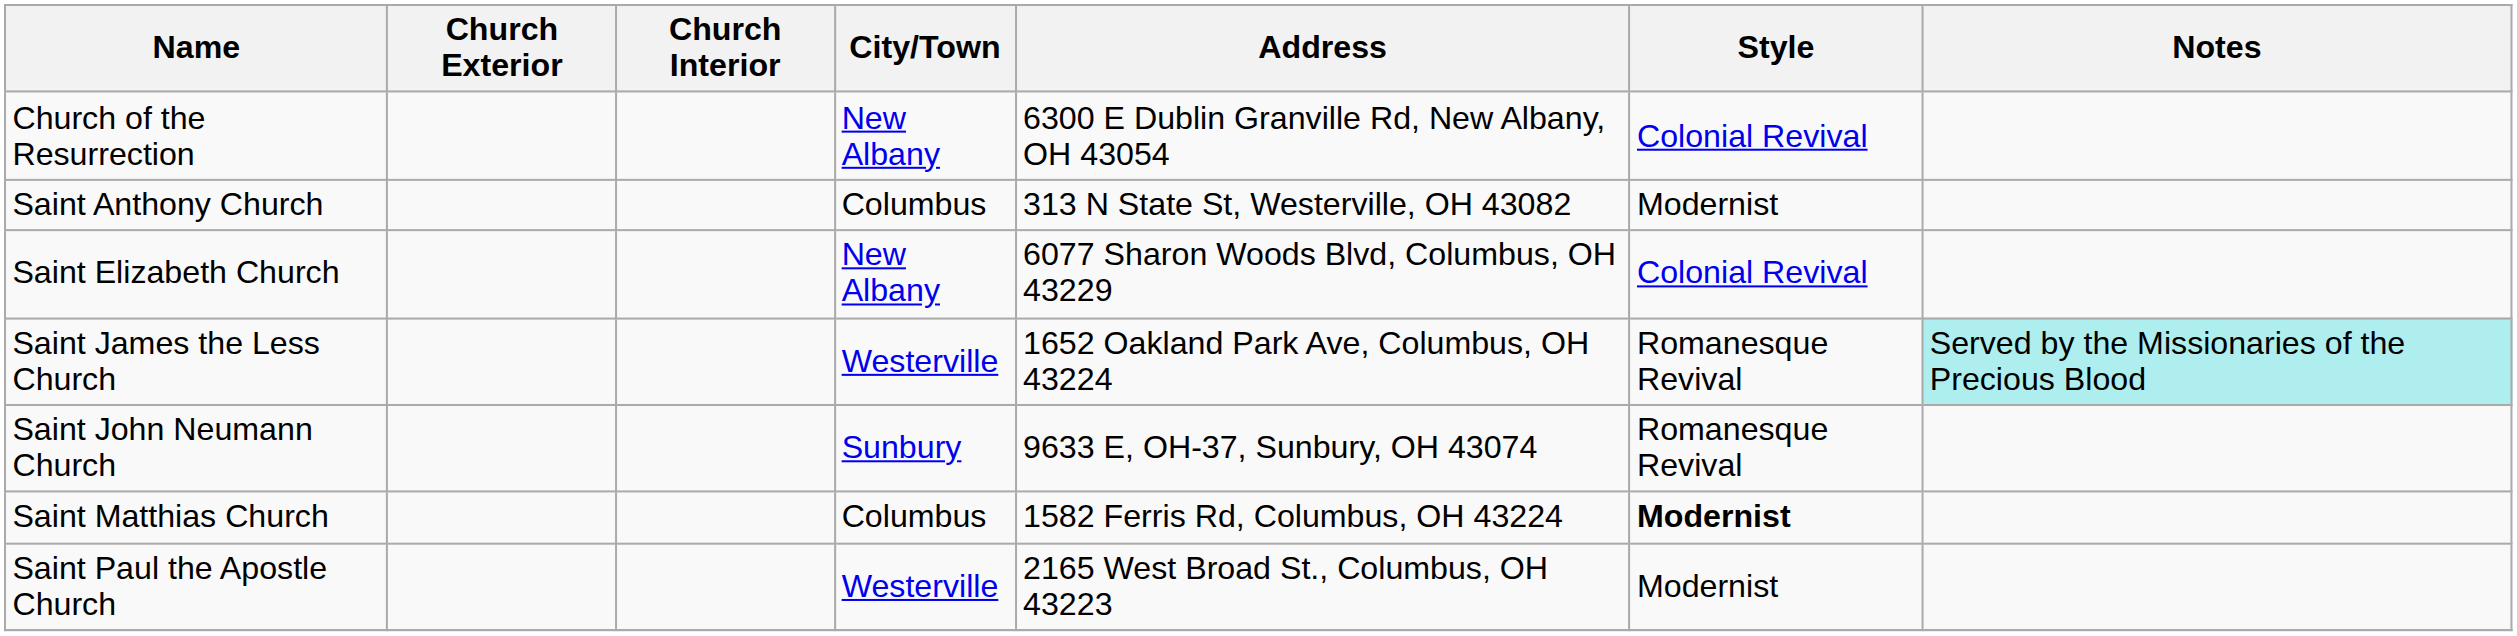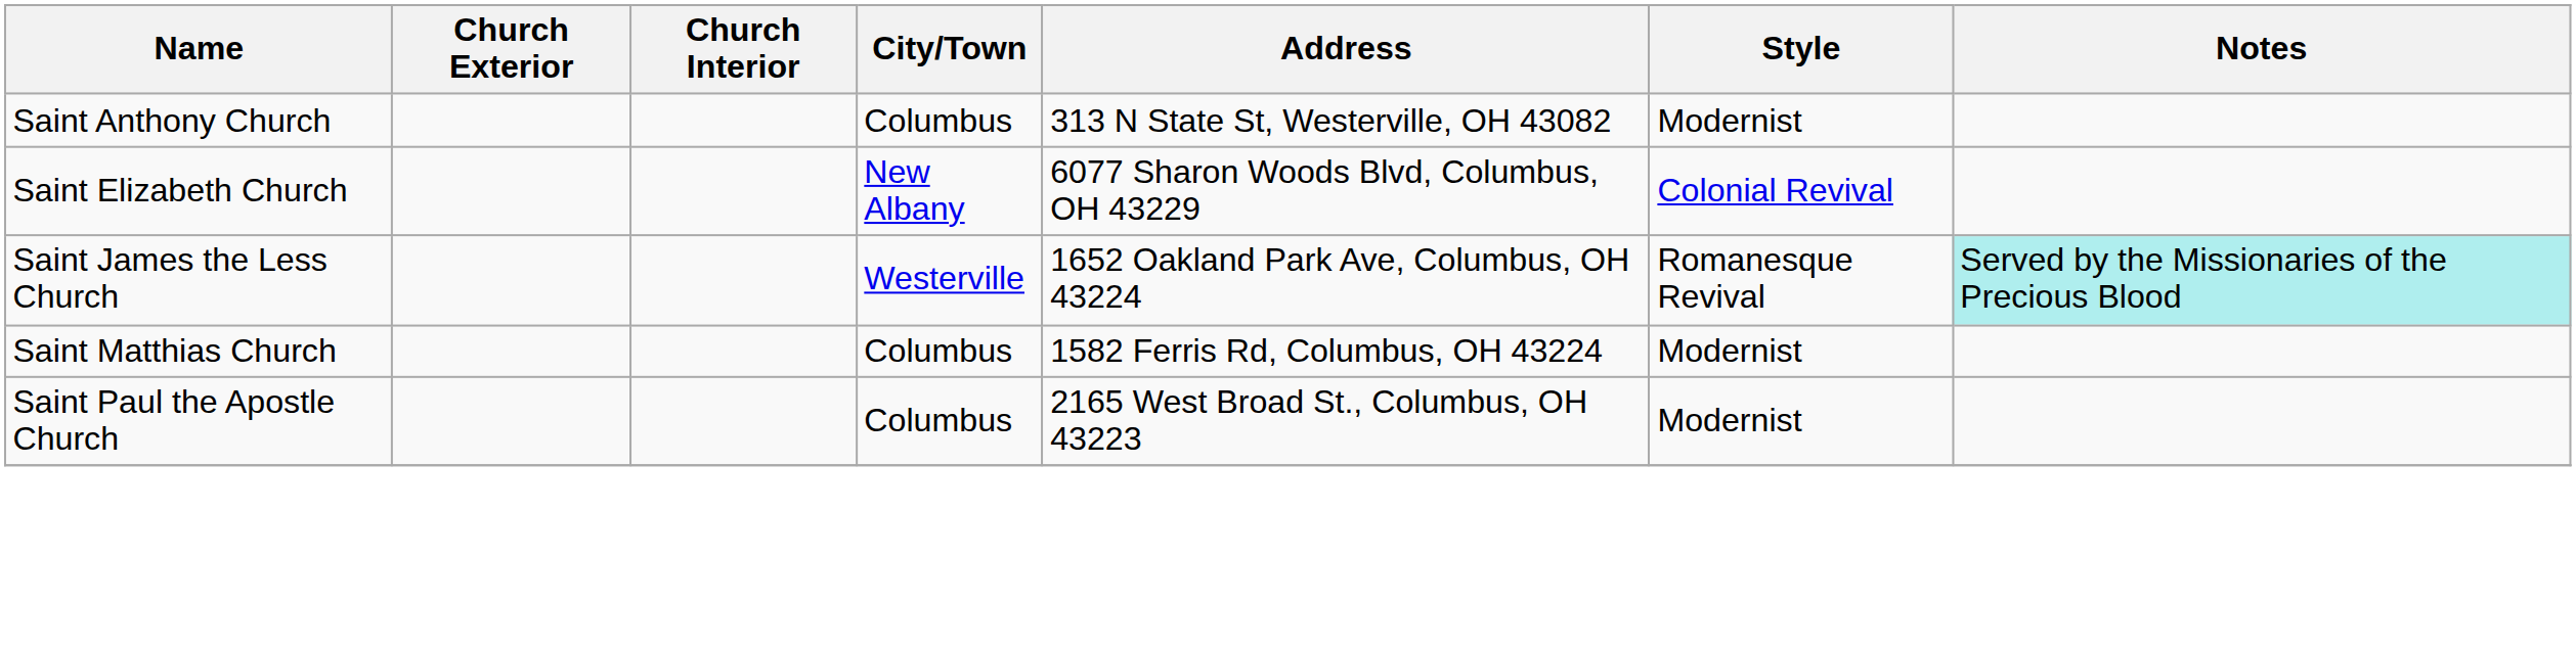 <table class="wikitable sortable">
 <tr>
 <th style="background:light gray; color:black">Name</th>
 <th class="unsortable" style="background:light gray; color:black">Church Exterior</th>
 <th class="unsortable" style="background:light gray; color:black">Church Interior</th>
 <th style="background:light gray; color:black">City/Town</th>
 <th class="unsortable" style="background:light gray; color:black">Address</th>
 <th style="background:light gray; color:black">Style</th>
 <th class="unsortable" style="background:light gray; color:black">Notes</th>
-</tr>
-<tr>
-<td>Church of the Resurrection</td>
-<td></td>
-<td></td>
-<td><a href='#'>New Albany</a></td>
-<td>6300 E Dublin Granville Rd, New Albany, OH 43054</td>
-<td><a href='#'>Colonial Revival</a></td>
-<td></td>
 </tr>
 <tr>
 <td>Saint Anthony Church</td>
 <td></td>
 <td></td>
 <td>Columbus</td>
 <td>313 N State St, Westerville, OH 43082</td>
 <td>Modernist</td>
 <td></td>
 </tr>
 <tr>
 <td>Saint Elizabeth Church</td>
 <td></td>
 <td></td>
 <td><a href='#'>New Albany</a></td>
 <td>6077 Sharon Woods Blvd, Columbus, OH 43229</td>
 <td><a href='#'>Colonial Revival</a></td>
 <td></td>
 </tr>
 <tr>
 <td>Saint James the Less Church</td>
 <td></td>
 <td></td>
 <td><a href='#'>Westerville</a></td>
 <td>1652 Oakland Park Ave, Columbus, OH 43224</td>
 <td>Romanesque Revival</td>
 <td style="background: paleturquoise;">Served by the Missionaries of the Precious Blood</td>
 </tr>
 <tr>
-<td>Saint John Neumann Church</td>
-<td></td>
-<td></td>
-<td><a href='#'>Sunbury</a></td>
-<td>9633 E, OH-37, Sunbury, OH 43074</td>
-<td>Romanesque Revival</td>
-<td></td>
-</tr>
-<tr>
 <td>Saint Matthias Church</td>
 <td></td>
 <td></td>
 <td>Columbus</td>
 <td>1582 Ferris Rd, Columbus, OH 43224</td>
-<td><strong>Modernist</strong></td>
+<td>Modernist</td>
 <td></td>
 </tr>
 <tr>
 <td>Saint Paul the Apostle Church</td>
 <td></td>
 <td></td>
-<td><a href='#'>Westerville</a></td>
+<td>Columbus</td>
 <td>2165 West Broad St., Columbus, OH 43223</td>
 <td>Modernist</td>
 <td></td>
 </tr>
 <tr>
 </tr>
 </table>
